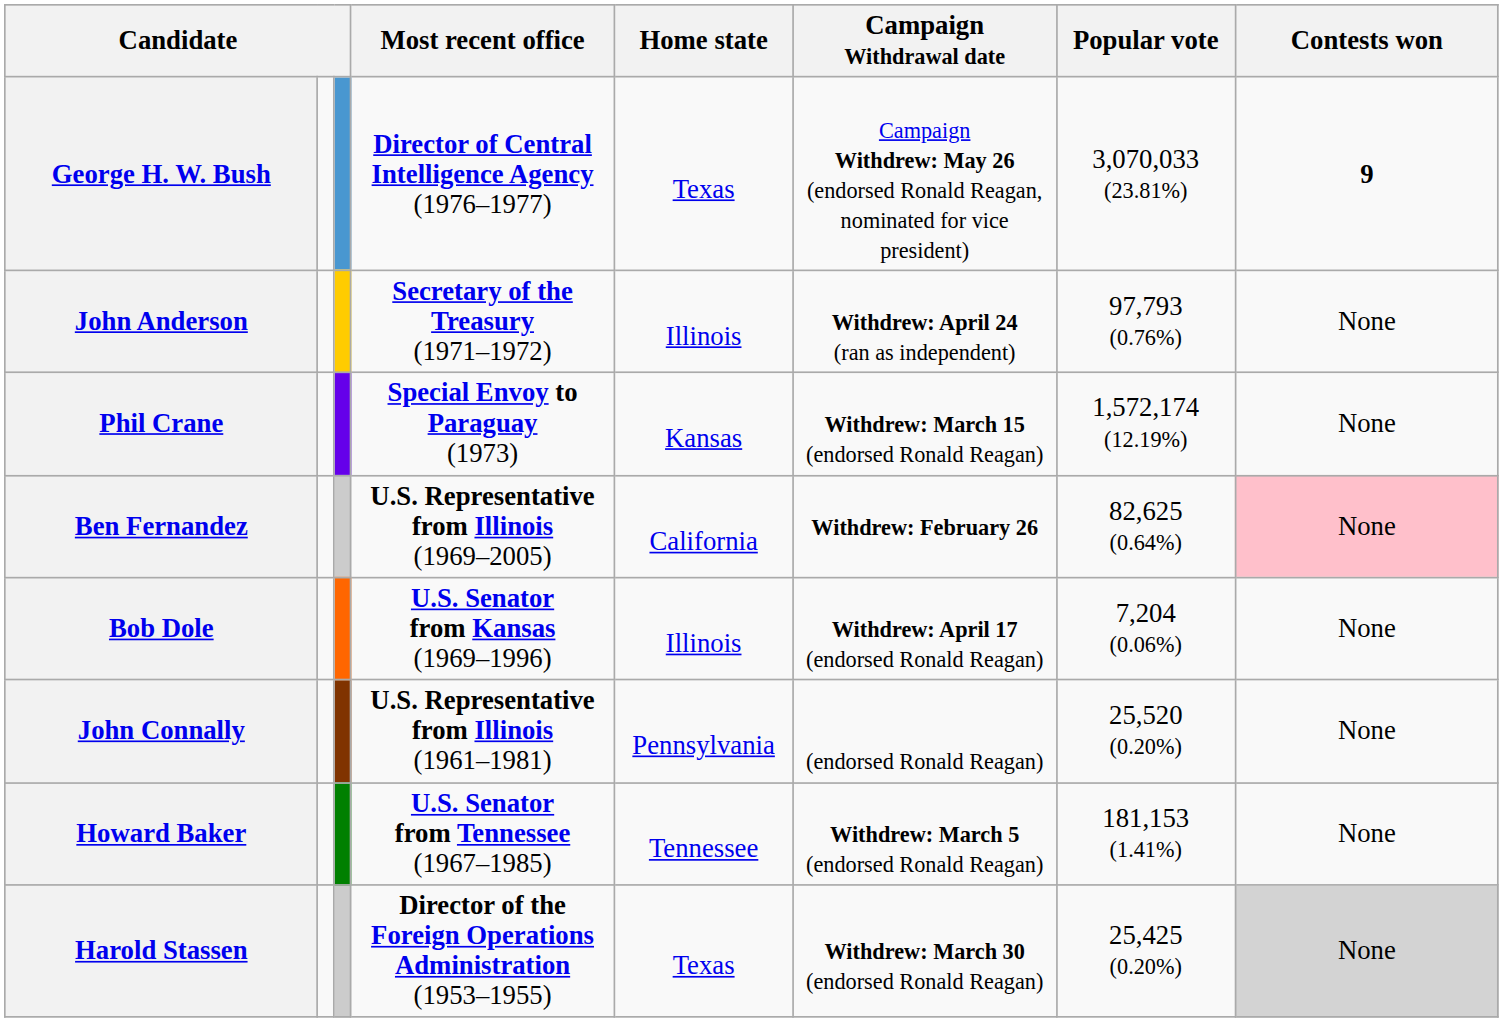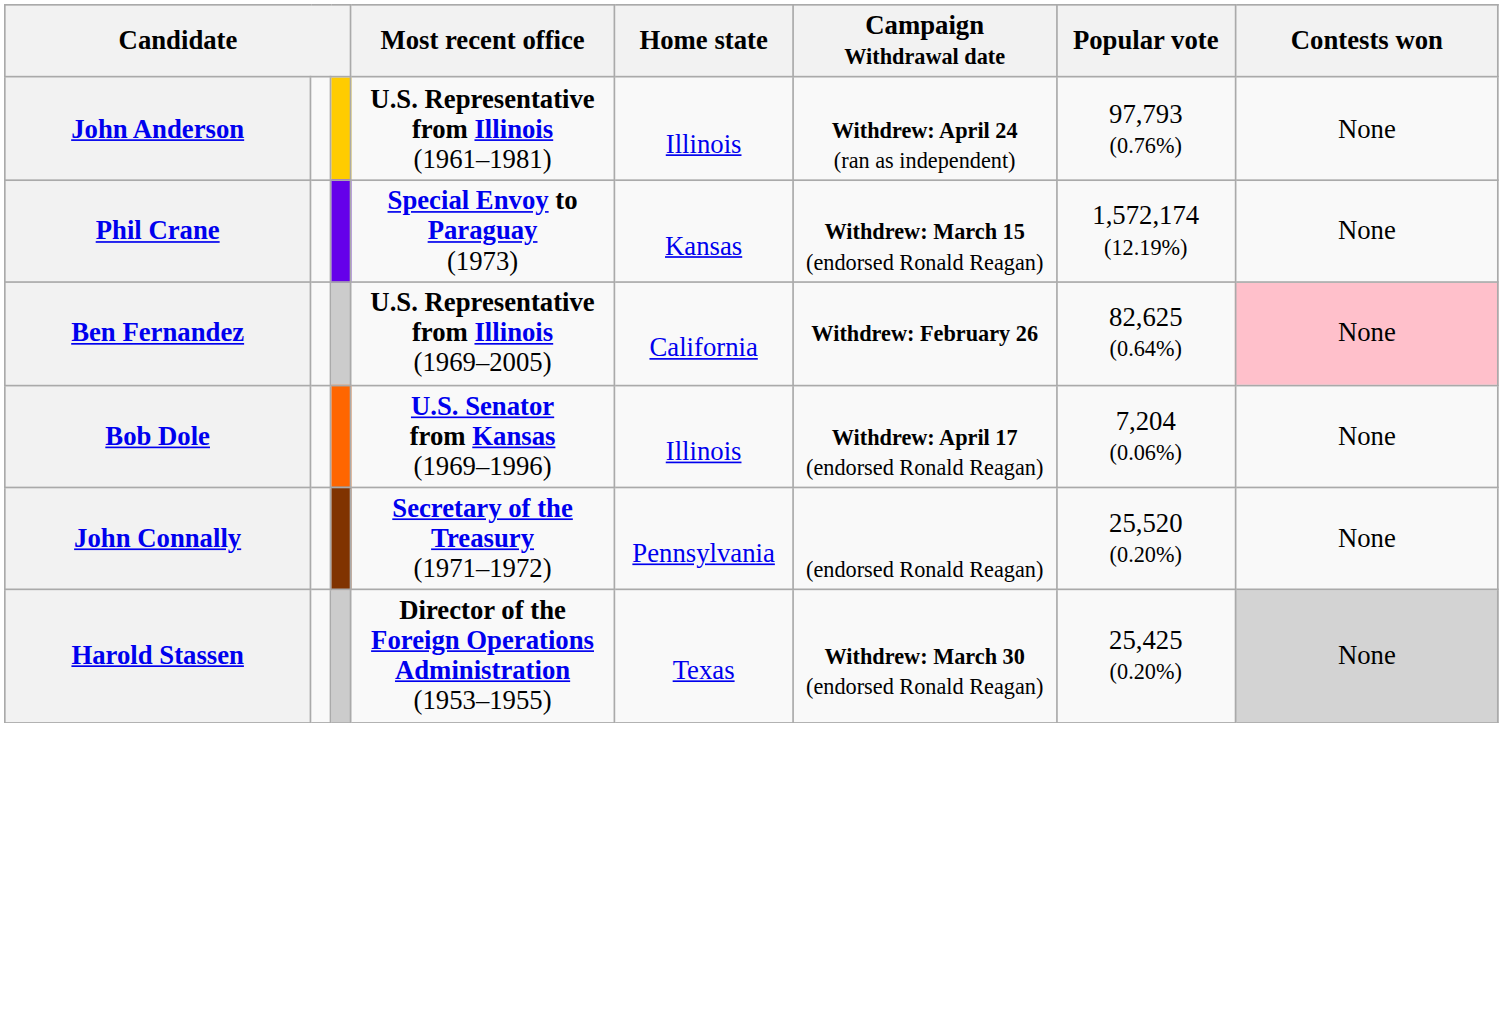 <table class="wikitable sortable" style="text-align:center;">
 <tr>
 <th style="width:200px;" colspan="3">Candidate</th>
 <th style="width:150px;">Most recent office</th>
 <th style="width:100px;">Home state</th>
 <th style="width:150px;">Campaign<br><small>Withdrawal date</small></th>
 <th style="width:100px;">Popular vote</th>
 <th style="width:150px;">Contests won</th>
 </tr>
 <tr>
-<th scope="row" data-sort-value="Bush"><a href='#'>George H. W. Bush</a></th>
-<td></td>
-<td style="background:#4997D0;"></td>
-<td><strong><a href='#'>Director of Central Intelligence Agency</a></strong><br>(1976–1977)</td>
-<td><br><a href='#'>Texas</a></td>
-<td data-sort-value="05-03-2016"><br><small> <a href='#'>Campaign</a><br><strong>Withdrew: May 26</strong></small><br><small>(endorsed Ronald Reagan, nominated for vice president)</small></td>
-<td data-sort-value="7,822,100">3,070,033<br><small>(23.81%)</small></td>
-<td data-sort-value="11"><strong>9</strong><br></td>
-</tr>
-<tr>
 <th scope="row" data-sort-value="Anderson"><a href='#'>John Anderson</a></th>
 <td></td>
 <td style="background:#FFCC00;"></td>
-<td><strong><a href='#'>Secretary of the Treasury</a></strong><br>(1971–1972)</td>
+<td><strong>U.S. Representative</strong><br><strong>from <a href='#'>Illinois</a></strong><br>(1961–1981)</td>
 <td><br><a href='#'>Illinois</a></td>
 <td data-sort-value="05-04-2016"><small><br><strong>Withdrew: April 24</strong></small><br><small>(ran as independent)</small></td>
 <td data-sort-value="857,039">97,793<br><small>(0.76%)</small></td>
 <td data-sort-value="1">None</td>
 </tr>
 <tr>
 <th scope="row" data-sort-value="Crane"><a href='#'>Phil Crane</a></th>
 <td></td>
 <td style="background:#6500ea;"></td>
 <td><strong><a href='#'>Special Envoy</a> to <a href='#'>Paraguay</a></strong> <br>(1973)</td>
 <td><br><a href='#'>Kansas</a></td>
 <td data-sort-value="02-03-2016"><small><br><strong>Withdrew: March 15</strong></small><br><small>(endorsed Ronald Reagan)</small></td>
 <td data-sort-value="4,290,448">1,572,174<br><small>(12.19%)</small></td>
 <td data-sort-value="None">None</td>
 </tr>
 <tr>
 <th scope="row" data-sort-value="Fernandez"><a href='#'>Ben Fernandez</a></th>
 <td></td>
 <td style="background:#cccccc;"></td>
 <td><strong>U.S. Representative</strong><br><strong>from <a href='#'>Illinois</a></strong><br>(1969–2005)</td>
 <td><br><a href='#'>California</a></td>
 <td data-sort-value="02-10-2016"><small><strong>Withdrew: February 26</strong></small></td>
 <td data-sort-value="286,694 ">82,625<br><small>(0.64%)</small></td>
 <td data-sort-value="None" style="background: pink;">None</td>
 </tr>
 <tr>
 <th scope="row" data-sort-value="Dole"><a href='#'>Bob Dole</a></th>
 <td></td>
 <td style="background:#ff6600;"></td>
 <td><strong><a href='#'>U.S. Senator</a></strong><br><strong>from <a href='#'>Kansas</a></strong><br>(1969–1996)</td>
 <td><br><a href='#'>Illinois</a></td>
 <td data-sort-value="03-04-2016"><small><br><strong>Withdrew: April 17</strong></small><br><small>(endorsed Ronald Reagan)</small></td>
 <td data-sort-value="66,788">7,204<br><small>(0.06%)</small></td>
 <td data-sort-value="None">None</td>
 </tr>
 <tr>
 <th scope="row" data-sort-value="Connally"><a href='#'>John Connally</a></th>
 <td></td>
 <td style="background:#803300;"></td>
-<td><strong>U.S. Representative</strong><br><strong>from <a href='#'>Illinois</a></strong><br>(1961–1981)</td>
+<td><strong><a href='#'>Secretary of the Treasury</a></strong><br>(1971–1972)</td>
 <td><br><a href='#'>Pennsylvania</a></td>
 <td data-sort-value="02-20-2016"><br><small><strong></strong></small><br><small>(endorsed Ronald Reagan)</small></td>
 <td data-sort-value="96,788">25,520<br><small>(0.20%)</small></td>
 <td data-sort-value="None">None</td>
-</tr>
-<tr>
-<th scope="row" data-sort-value="Baker"><a href='#'>Howard Baker</a></th>
-<td></td>
-<td style="background:#008000;"></td>
-<td><strong><a href='#'>U.S. Senator</a><br>from <a href='#'>Tennessee</a></strong><br>(1967–1985)</td>
-<td><br><a href='#'>Tennessee</a></td>
-<td data-sort-value="03-15-2016"><br><small><strong>Withdrew: March 5</strong></small><br><small>(endorsed Ronald Reagan)</small></td>
-<td data-sort-value="3,515,576">181,153<br><small>(1.41%)</small></td>
-<td data-sort-value="3">None</td>
 </tr>
 <tr>
 <th scope="row" data-sort-value="Stassen"><a href='#'>Harold Stassen</a></th>
 <td></td>
 <td style="background:#cccccc;"></td>
 <td><strong>Director of the <a href='#'>Foreign Operations Administration</a></strong><br>(1953–1955)</td>
 <td><br><a href='#'>Texas</a></td>
 <td><small><br><strong>Withdrew: March 30</strong></small><br><small>(endorsed Ronald Reagan)</small></td>
 <td data-sort-value="57,637">25,425<br><small>(0.20%)</small></td>
 <td data-sort-value="None" style="background: lightgrey;">None</td>
 </tr>
 </table>
